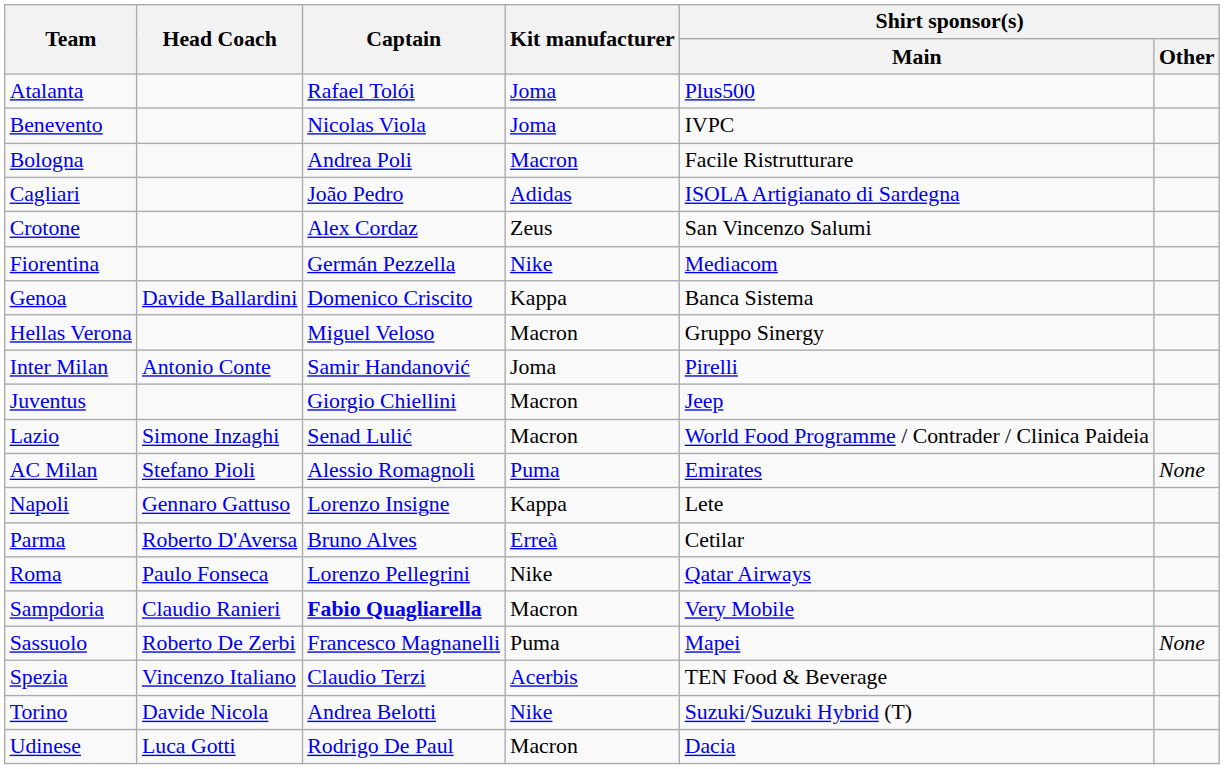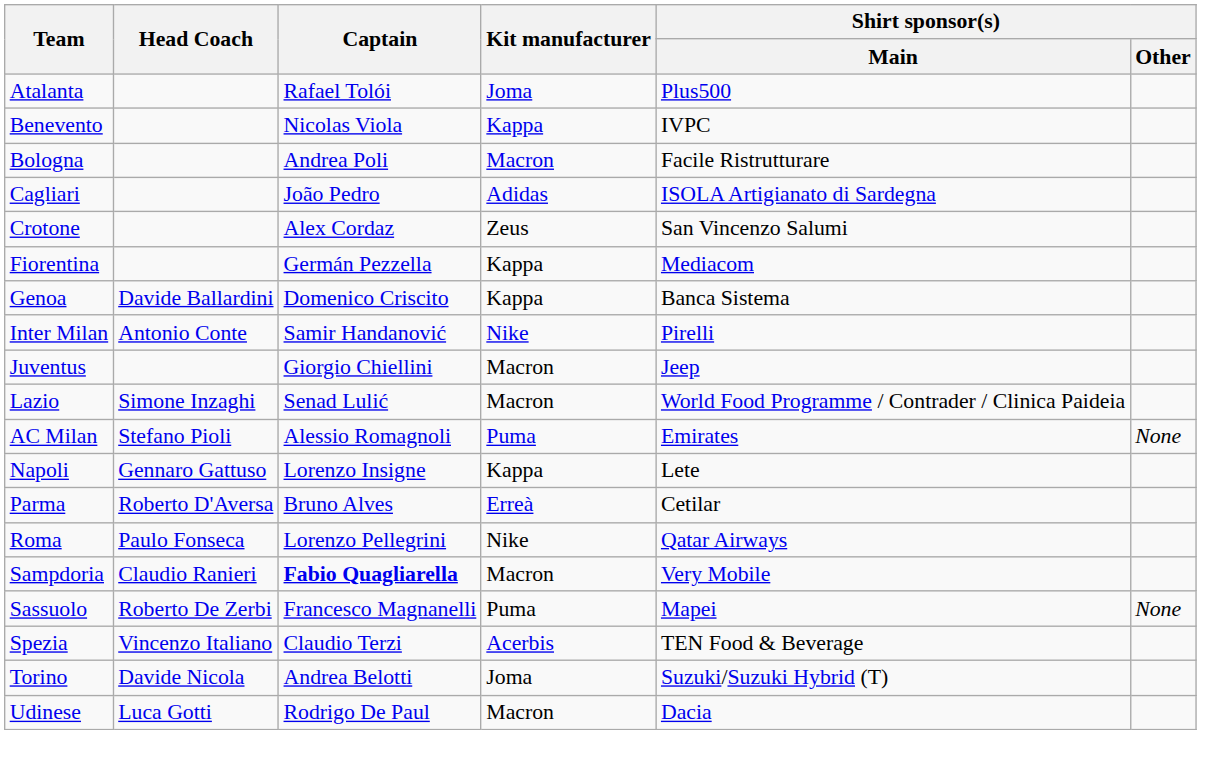 <table class="wikitable">
 <tr>
 <th rowspan="2">Team</th>
 <th rowspan="2">Head Coach</th>
 <th rowspan="2">Captain</th>
 <th rowspan="2">Kit manufacturer</th>
 <th colspan="2">Shirt sponsor(s)</th>
 </tr>
 <tr>
 <th>Main</th>
 <th>Other</th>
 </tr>
 <tr>
 <td><a href='#'>Atalanta</a></td>
 <td></td>
 <td> <a href='#'>Rafael Tolói</a></td>
 <td><a href='#'>Joma</a></td>
 <td><a href='#'>Plus500</a></td>
 <td></td>
 </tr>
 <tr>
 <td><a href='#'>Benevento</a></td>
 <td></td>
 <td> <a href='#'>Nicolas Viola</a></td>
-<td><a href='#'>Joma</a></td>
+<td><a href='#'>Kappa</a></td>
 <td>IVPC</td>
 <td></td>
 </tr>
 <tr>
 <td><a href='#'>Bologna</a></td>
 <td></td>
 <td> <a href='#'>Andrea Poli</a></td>
 <td><a href='#'>Macron</a></td>
 <td>Facile Ristrutturare</td>
 <td></td>
 </tr>
 <tr>
 <td><a href='#'>Cagliari</a></td>
 <td></td>
 <td> <a href='#'>João Pedro</a></td>
 <td><a href='#'>Adidas</a></td>
 <td><a href='#'>ISOLA Artigianato di Sardegna</a></td>
 <td></td>
 </tr>
 <tr>
 <td><a href='#'>Crotone</a></td>
 <td></td>
 <td> <a href='#'>Alex Cordaz</a></td>
 <td>Zeus</td>
 <td>San Vincenzo Salumi</td>
 <td></td>
 </tr>
 <tr>
 <td><a href='#'>Fiorentina</a></td>
 <td></td>
 <td> <a href='#'>Germán Pezzella</a></td>
-<td><a href='#'>Nike</a></td>
+<td>Kappa</td>
 <td><a href='#'>Mediacom</a></td>
 <td></td>
 </tr>
 <tr>
 <td><a href='#'>Genoa</a></td>
 <td> <a href='#'>Davide Ballardini</a></td>
 <td> <a href='#'>Domenico Criscito</a></td>
 <td>Kappa</td>
 <td>Banca Sistema</td>
 <td></td>
 </tr>
 <tr>
-<td><a href='#'>Hellas Verona</a></td>
-<td></td>
-<td> <a href='#'>Miguel Veloso</a></td>
-<td>Macron</td>
-<td>Gruppo Sinergy</td>
-<td></td>
-</tr>
-<tr>
 <td><a href='#'>Inter Milan</a></td>
 <td> <a href='#'>Antonio Conte</a></td>
 <td> <a href='#'>Samir Handanović</a></td>
-<td>Joma</td>
+<td><a href='#'>Nike</a></td>
 <td><a href='#'>Pirelli</a></td>
 <td></td>
 </tr>
 <tr>
 <td><a href='#'>Juventus</a></td>
 <td></td>
 <td> <a href='#'>Giorgio Chiellini</a></td>
 <td>Macron</td>
 <td><a href='#'>Jeep</a></td>
 <td></td>
 </tr>
 <tr>
 <td><a href='#'>Lazio</a></td>
 <td> <a href='#'>Simone Inzaghi</a></td>
 <td> <a href='#'>Senad Lulić</a></td>
 <td>Macron</td>
 <td><a href='#'>World Food Programme</a> / Contrader / Clinica Paideia</td>
 <td></td>
 </tr>
 <tr>
 <td><a href='#'>AC Milan</a></td>
 <td> <a href='#'>Stefano Pioli</a></td>
 <td> <a href='#'>Alessio Romagnoli</a></td>
 <td><a href='#'>Puma</a></td>
 <td><a href='#'>Emirates</a></td>
 <td><em>None</em></td>
 </tr>
 <tr>
 <td><a href='#'>Napoli</a></td>
 <td> <a href='#'>Gennaro Gattuso</a></td>
 <td> <a href='#'>Lorenzo Insigne</a></td>
 <td>Kappa</td>
 <td>Lete</td>
 <td></td>
 </tr>
 <tr>
 <td><a href='#'>Parma</a></td>
 <td> <a href='#'>Roberto D'Aversa</a></td>
 <td> <a href='#'>Bruno Alves</a></td>
 <td><a href='#'>Erreà</a></td>
 <td>Cetilar</td>
 <td></td>
 </tr>
 <tr>
 <td><a href='#'>Roma</a></td>
 <td> <a href='#'>Paulo Fonseca</a></td>
 <td> <a href='#'>Lorenzo Pellegrini</a></td>
 <td>Nike</td>
 <td><a href='#'>Qatar Airways</a></td>
 <td></td>
 </tr>
 <tr>
 <td><a href='#'>Sampdoria</a></td>
 <td> <a href='#'>Claudio Ranieri</a></td>
 <td><strong> <a href='#'>Fabio Quagliarella</a></strong></td>
 <td>Macron</td>
 <td><a href='#'>Very Mobile</a></td>
 <td></td>
 </tr>
 <tr>
 <td><a href='#'>Sassuolo</a></td>
 <td> <a href='#'>Roberto De Zerbi</a></td>
 <td> <a href='#'>Francesco Magnanelli</a></td>
 <td>Puma</td>
 <td><a href='#'>Mapei</a></td>
 <td><em>None</em></td>
 </tr>
 <tr>
 <td><a href='#'>Spezia</a></td>
 <td> <a href='#'>Vincenzo Italiano</a></td>
 <td> <a href='#'>Claudio Terzi</a></td>
 <td><a href='#'>Acerbis</a></td>
 <td>TEN Food & Beverage</td>
 <td></td>
 </tr>
 <tr>
 <td><a href='#'>Torino</a></td>
 <td> <a href='#'>Davide Nicola</a></td>
 <td> <a href='#'>Andrea Belotti</a></td>
-<td><a href='#'>Nike</a></td>
+<td>Joma</td>
 <td><a href='#'>Suzuki</a>/<a href='#'>Suzuki Hybrid</a> (T)</td>
 <td></td>
 </tr>
 <tr>
 <td><a href='#'>Udinese</a></td>
 <td> <a href='#'>Luca Gotti</a></td>
 <td> <a href='#'>Rodrigo De Paul</a></td>
 <td>Macron</td>
 <td><a href='#'>Dacia</a></td>
 <td></td>
 </tr>
 </table>
